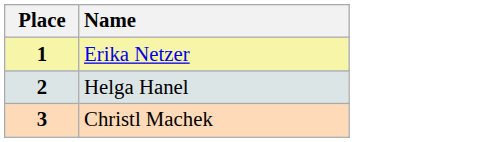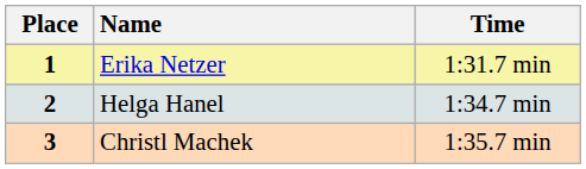 <table class="wikitable" style="text-align:center">
 <tr>
 <th width="50">Place</th>
 <th width="200" style="text-align:left">Name</th>
+<th width="100">Time</th>
 </tr>
 <tr bgcolor="#F7F6A8">
 <td><strong>1</strong></td>
 <td align="left"><a href='#'>Erika Netzer</a></td>
+<td>1:31.7 min</td>
 </tr>
 <tr bgcolor="#DCE5E5">
 <td><strong>2</strong></td>
 <td align="left">Helga Hanel</td>
+<td>1:34.7 min</td>
 </tr>
 <tr bgcolor="#FFDAB9">
 <td><strong>3</strong></td>
 <td align="left">Christl Machek</td>
+<td>1:35.7 min</td>
 </tr>
 </table>
